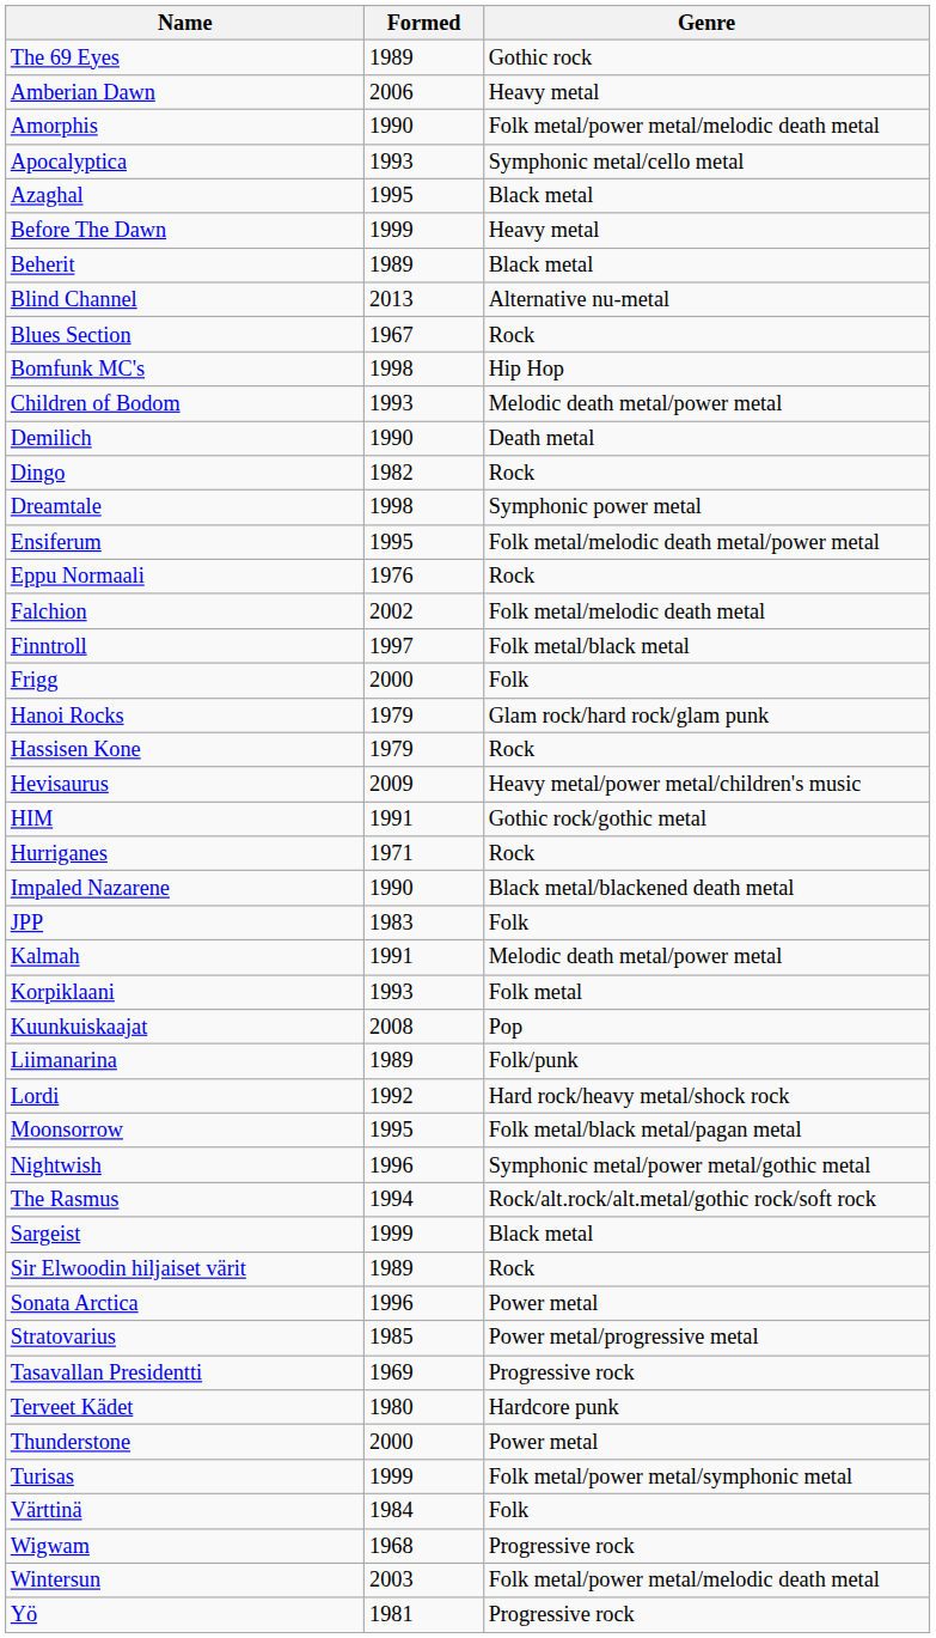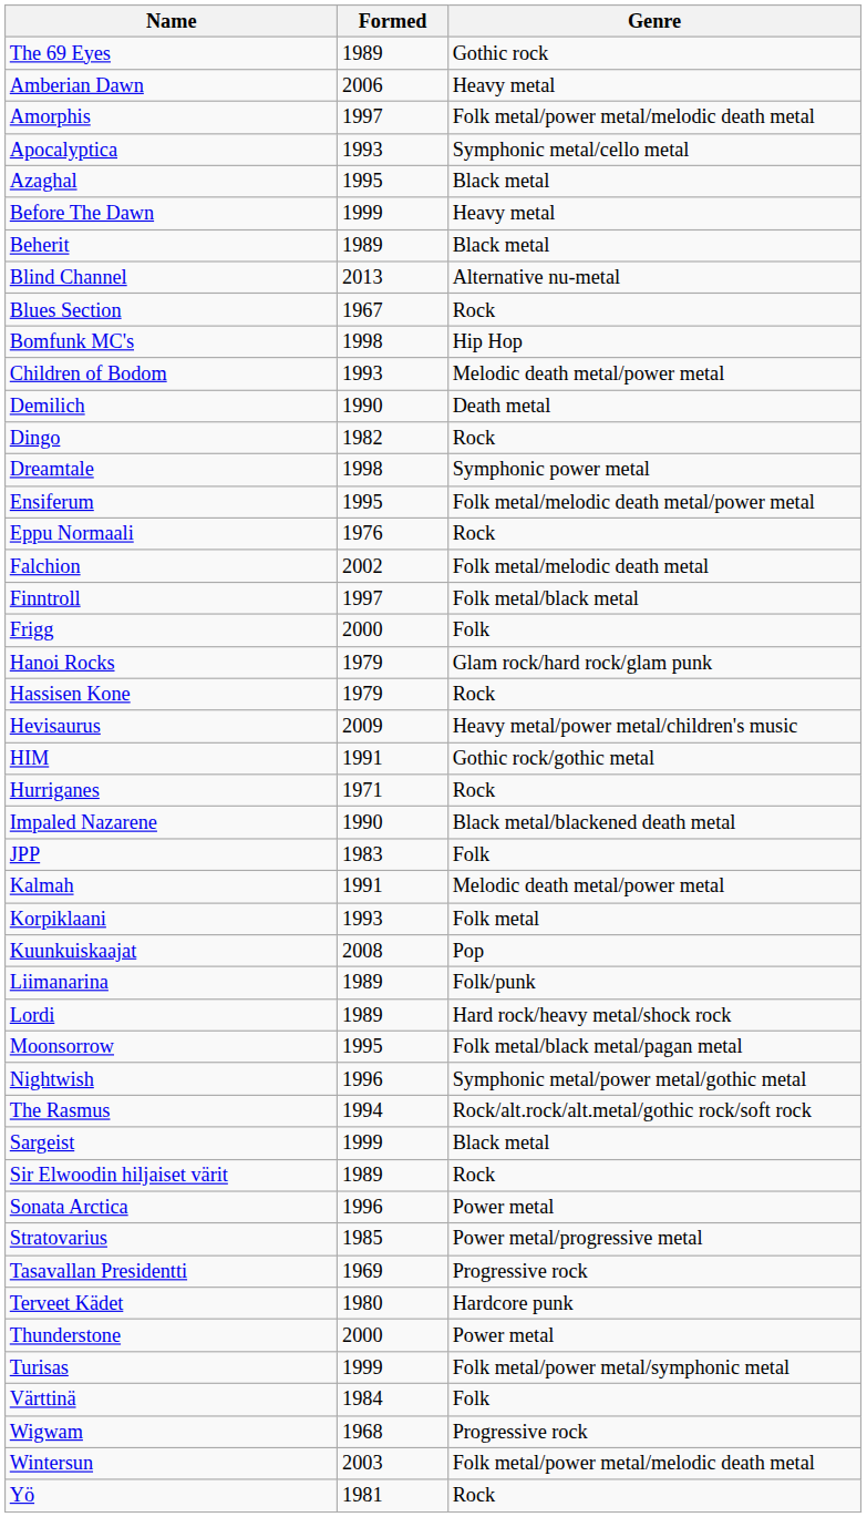 <table class="wikitable" style="text-align: left;">
 <tr>
 <th style="width:16em;">Name</th>
 <th style="width:5em;">Formed</th>
 <th style="width:20em;">Genre</th>
 </tr>
 <tr>
 <td><a href='#'>The 69 Eyes</a></td>
 <td>1989</td>
 <td>Gothic rock</td>
 </tr>
 <tr>
 <td><a href='#'>Amberian Dawn</a></td>
 <td>2006</td>
 <td>Heavy metal</td>
 </tr>
 <tr>
 <td><a href='#'>Amorphis</a></td>
-<td>1990</td>
+<td>1997</td>
 <td>Folk metal/power metal/melodic death metal</td>
 </tr>
 <tr>
 <td><a href='#'>Apocalyptica</a></td>
 <td>1993</td>
 <td>Symphonic metal/cello metal</td>
 </tr>
 <tr>
 <td><a href='#'>Azaghal</a></td>
 <td>1995</td>
 <td>Black metal</td>
 </tr>
 <tr>
 <td><a href='#'>Before The Dawn</a></td>
 <td>1999</td>
 <td>Heavy metal</td>
 </tr>
 <tr>
 <td><a href='#'>Beherit</a></td>
 <td>1989</td>
 <td>Black metal</td>
 </tr>
 <tr>
 <td><a href='#'>Blind Channel</a></td>
 <td>2013</td>
 <td>Alternative nu-metal</td>
 </tr>
 <tr>
 <td><a href='#'>Blues Section</a></td>
 <td>1967</td>
 <td>Rock</td>
 </tr>
 <tr>
 <td><a href='#'>Bomfunk MC's</a></td>
 <td>1998</td>
 <td>Hip Hop</td>
 </tr>
 <tr>
 <td><a href='#'>Children of Bodom</a></td>
 <td>1993</td>
 <td>Melodic death metal/power metal</td>
 </tr>
 <tr>
 <td><a href='#'>Demilich</a></td>
 <td>1990</td>
 <td>Death metal</td>
 </tr>
 <tr>
 <td><a href='#'>Dingo</a></td>
 <td>1982</td>
 <td>Rock</td>
 </tr>
 <tr>
 <td><a href='#'>Dreamtale</a></td>
 <td>1998</td>
 <td>Symphonic power metal</td>
 </tr>
 <tr>
 <td><a href='#'>Ensiferum</a></td>
 <td>1995</td>
 <td>Folk metal/melodic death metal/power metal</td>
 </tr>
 <tr>
 <td><a href='#'>Eppu Normaali</a></td>
 <td>1976</td>
 <td>Rock</td>
 </tr>
 <tr>
 <td><a href='#'>Falchion</a></td>
 <td>2002</td>
 <td>Folk metal/melodic death metal</td>
 </tr>
 <tr>
 <td><a href='#'>Finntroll</a></td>
 <td>1997</td>
 <td>Folk metal/black metal</td>
 </tr>
 <tr>
 <td><a href='#'>Frigg</a></td>
 <td>2000</td>
 <td>Folk</td>
 </tr>
 <tr>
 <td><a href='#'>Hanoi Rocks</a></td>
 <td>1979</td>
 <td>Glam rock/hard rock/glam punk</td>
 </tr>
 <tr>
 <td><a href='#'>Hassisen Kone</a></td>
 <td>1979</td>
 <td>Rock</td>
 </tr>
 <tr>
 <td><a href='#'>Hevisaurus</a></td>
 <td>2009</td>
 <td>Heavy metal/power metal/children's music</td>
 </tr>
 <tr>
 <td><a href='#'>HIM</a></td>
 <td>1991</td>
 <td>Gothic rock/gothic metal</td>
 </tr>
 <tr>
 <td><a href='#'>Hurriganes</a></td>
 <td>1971</td>
 <td>Rock</td>
 </tr>
 <tr>
 <td><a href='#'>Impaled Nazarene</a></td>
 <td>1990</td>
 <td>Black metal/blackened death metal</td>
 </tr>
 <tr>
 <td><a href='#'>JPP</a></td>
 <td>1983</td>
 <td>Folk</td>
 </tr>
 <tr>
 <td><a href='#'>Kalmah</a></td>
 <td>1991</td>
 <td>Melodic death metal/power metal</td>
 </tr>
 <tr>
 <td><a href='#'>Korpiklaani</a></td>
 <td>1993</td>
 <td>Folk metal</td>
 </tr>
 <tr>
 <td><a href='#'>Kuunkuiskaajat</a></td>
 <td>2008</td>
 <td>Pop</td>
 </tr>
 <tr>
 <td><a href='#'>Liimanarina</a></td>
 <td>1989</td>
 <td>Folk/punk</td>
 </tr>
 <tr>
 <td><a href='#'>Lordi</a></td>
-<td>1992</td>
+<td>1989</td>
 <td>Hard rock/heavy metal/shock rock</td>
 </tr>
 <tr>
 <td><a href='#'>Moonsorrow</a></td>
 <td>1995</td>
 <td>Folk metal/black metal/pagan metal</td>
 </tr>
 <tr>
 <td><a href='#'>Nightwish</a></td>
 <td>1996</td>
 <td>Symphonic metal/power metal/gothic metal</td>
 </tr>
 <tr>
 <td><a href='#'>The Rasmus</a></td>
 <td>1994</td>
 <td>Rock/alt.rock/alt.metal/gothic rock/soft rock</td>
 </tr>
 <tr>
 <td><a href='#'>Sargeist</a></td>
 <td>1999</td>
 <td>Black metal</td>
 </tr>
 <tr>
 <td><a href='#'>Sir Elwoodin hiljaiset värit</a></td>
 <td>1989</td>
 <td>Rock</td>
 </tr>
 <tr>
 <td><a href='#'>Sonata Arctica</a></td>
 <td>1996</td>
 <td>Power metal</td>
 </tr>
 <tr>
 <td><a href='#'>Stratovarius</a></td>
 <td>1985</td>
 <td>Power metal/progressive metal</td>
 </tr>
 <tr>
 <td><a href='#'>Tasavallan Presidentti</a></td>
 <td>1969</td>
 <td>Progressive rock</td>
 </tr>
 <tr>
 <td><a href='#'>Terveet Kädet</a></td>
 <td>1980</td>
 <td>Hardcore punk</td>
 </tr>
 <tr>
 <td><a href='#'>Thunderstone</a></td>
 <td>2000</td>
 <td>Power metal</td>
 </tr>
 <tr>
 <td><a href='#'>Turisas</a></td>
 <td>1999</td>
 <td>Folk metal/power metal/symphonic metal</td>
 </tr>
 <tr>
 <td><a href='#'>Värttinä</a></td>
 <td>1984</td>
 <td>Folk</td>
 </tr>
 <tr>
 <td><a href='#'>Wigwam</a></td>
 <td>1968</td>
 <td>Progressive rock</td>
 </tr>
 <tr>
 <td><a href='#'>Wintersun</a></td>
 <td>2003</td>
 <td>Folk metal/power metal/melodic death metal</td>
 </tr>
 <tr>
 <td><a href='#'>Yö</a></td>
 <td>1981</td>
-<td>Progressive rock</td>
+<td>Rock</td>
 </tr>
 <tr>
 </tr>
 </table>
